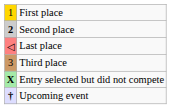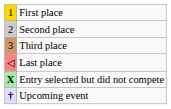 <table class="wikitable">
 <tr>
 <td style="text-align:center; background-color:#FFD700;">1</td>
 <td>First place</td>
 </tr>
 <tr>
-<td style="text-align:center; background-color:#CCC;"><strong>2</strong></td>
+<td style="text-align:center; background-color:#CCC;">2</td>
 <td>Second place</td>
+</tr>
+<tr>
+<td style="text-align:center; background-color:#C96;">3</td>
+<td>Third place</td>
 </tr>
 <tr>
 <td style="text-align:center; background-color:#FE8080;">◁</td>
 <td>Last place</td>
-</tr>
-<tr>
-<td style="text-align:center; background-color:#C96;">3</td>
-<td>Third place</td>
 </tr>
 <tr>
 <td style="text-align:center; background-color:#A4EAA9;"><strong>X</strong></td>
 <td>Entry selected but did not compete</td>
 </tr>
 <tr>
 <td style="text-align:center; background-color:#DDF;"><strong>†</strong></td>
 <td>Upcoming event</td>
 </tr>
 </table>
